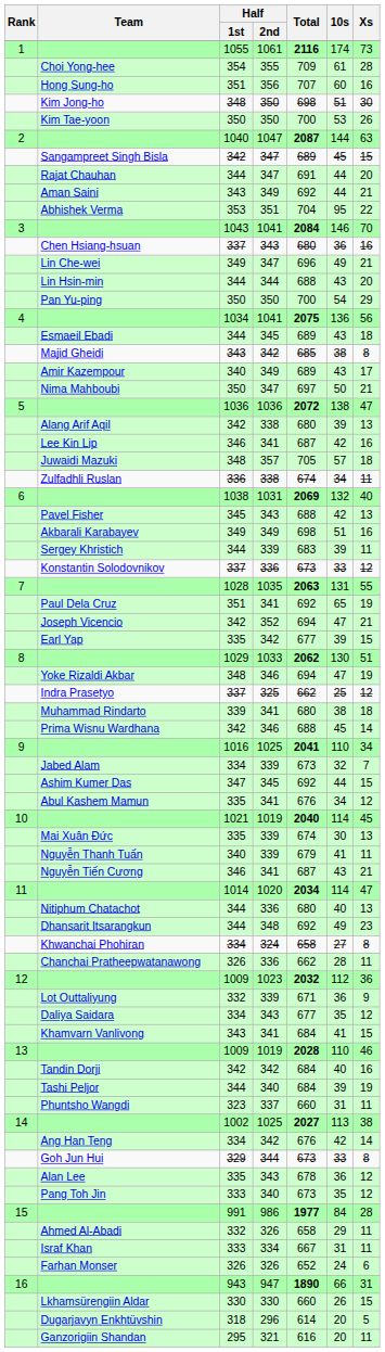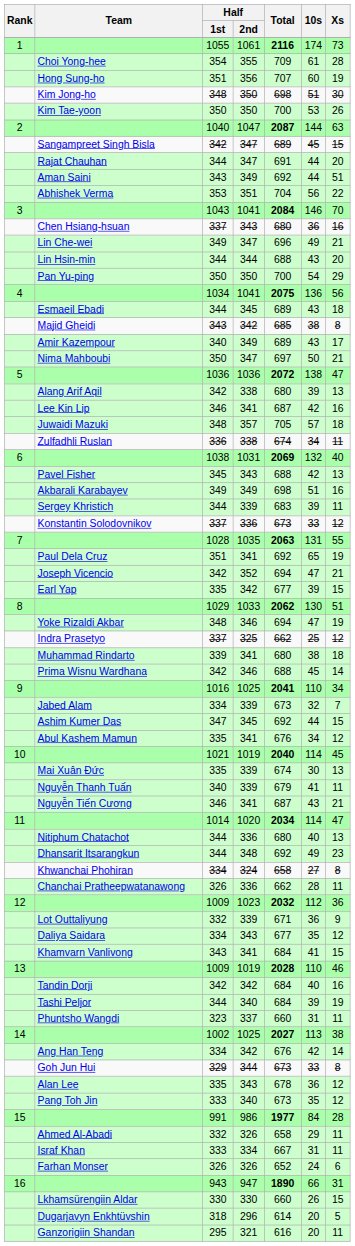 <table class="wikitable" style="text-align:center">
 <tr>
 <th rowspan=2 width=40>Rank</th>
 <th rowspan=2 width=250>Team</th>
 <th colspan=2>Half</th>
 <th rowspan=2 width=50>Total</th>
 <th rowspan=2 width=30>10s</th>
 <th rowspan=2 width=30>Xs</th>
 </tr>
 <tr>
 <th width=40>1st</th>
 <th width=40>2nd</th>
 </tr>
 <tr>
 </tr>
 <tr bgcolor="aaffaa">
 <td>1</td>
 <td align=left></td>
 <td>1055</td>
 <td>1061</td>
 <td><strong>2116</strong></td>
 <td>174</td>
 <td>73</td>
 </tr>
 <tr bgcolor=ccffcc>
 <td></td>
 <td align=left><a href='#'>Choi Yong-hee</a></td>
 <td>354</td>
 <td>355</td>
 <td>709</td>
 <td>61</td>
 <td>28</td>
 </tr>
 <tr bgcolor=ccffcc>
 <td></td>
 <td align=left><a href='#'>Hong Sung-ho</a></td>
 <td>351</td>
 <td>356</td>
 <td>707</td>
 <td>60</td>
-<td>16</td>
+<td>19</td>
 </tr>
 <tr>
 <td></td>
 <td align=left><a href='#'>Kim Jong-ho</a></td>
 <td><s>348</s></td>
 <td><s>350</s></td>
 <td><s>698</s></td>
 <td><s>51</s></td>
 <td><s>30</s></td>
 </tr>
 <tr bgcolor=ccffcc>
 <td></td>
 <td align=left><a href='#'>Kim Tae-yoon</a></td>
 <td>350</td>
 <td>350</td>
 <td>700</td>
 <td>53</td>
 <td>26</td>
 </tr>
 <tr bgcolor="aaffaa">
 <td>2</td>
 <td align=left></td>
 <td>1040</td>
 <td>1047</td>
 <td><strong>2087</strong></td>
 <td>144</td>
 <td>63</td>
 </tr>
 <tr>
 <td></td>
 <td align=left><a href='#'>Sangampreet Singh Bisla</a></td>
 <td><s>342</s></td>
 <td><s>347</s></td>
 <td><s>689</s></td>
 <td><s>45</s></td>
 <td><s>15</s></td>
 </tr>
 <tr bgcolor=ccffcc>
 <td></td>
 <td align=left><a href='#'>Rajat Chauhan</a></td>
 <td>344</td>
 <td>347</td>
 <td>691</td>
 <td>44</td>
 <td>20</td>
 </tr>
 <tr bgcolor=ccffcc>
 <td></td>
 <td align=left><a href='#'>Aman Saini</a></td>
 <td>343</td>
 <td>349</td>
 <td>692</td>
 <td>44</td>
-<td>21</td>
+<td>51</td>
 </tr>
 <tr bgcolor=ccffcc>
 <td></td>
 <td align=left><a href='#'>Abhishek Verma</a></td>
 <td>353</td>
 <td>351</td>
 <td>704</td>
-<td>95</td>
+<td>56</td>
 <td>22</td>
 </tr>
 <tr bgcolor="aaffaa">
 <td>3</td>
 <td align=left></td>
 <td>1043</td>
 <td>1041</td>
 <td><strong>2084</strong></td>
 <td>146</td>
 <td>70</td>
 </tr>
 <tr>
 <td></td>
 <td align=left><a href='#'>Chen Hsiang-hsuan</a></td>
 <td><s>337</s></td>
 <td><s>343</s></td>
 <td><s>680</s></td>
 <td><s>36</s></td>
 <td><s>16</s></td>
 </tr>
 <tr bgcolor=ccffcc>
 <td></td>
 <td align=left><a href='#'>Lin Che-wei</a></td>
 <td>349</td>
 <td>347</td>
 <td>696</td>
 <td>49</td>
 <td>21</td>
 </tr>
 <tr bgcolor=ccffcc>
 <td></td>
 <td align=left><a href='#'>Lin Hsin-min</a></td>
 <td>344</td>
 <td>344</td>
 <td>688</td>
 <td>43</td>
 <td>20</td>
 </tr>
 <tr bgcolor=ccffcc>
 <td></td>
 <td align=left><a href='#'>Pan Yu-ping</a></td>
 <td>350</td>
 <td>350</td>
 <td>700</td>
 <td>54</td>
 <td>29</td>
 </tr>
 <tr bgcolor="aaffaa">
 <td>4</td>
 <td align=left></td>
 <td>1034</td>
 <td>1041</td>
 <td><strong>2075</strong></td>
 <td>136</td>
 <td>56</td>
 </tr>
 <tr bgcolor=ccffcc>
 <td></td>
 <td align=left><a href='#'>Esmaeil Ebadi</a></td>
 <td>344</td>
 <td>345</td>
 <td>689</td>
 <td>43</td>
 <td>18</td>
 </tr>
 <tr>
 <td></td>
 <td align=left><a href='#'>Majid Gheidi</a></td>
 <td><s>343</s></td>
 <td><s>342</s></td>
 <td><s>685</s></td>
 <td><s>38</s></td>
 <td><s>8</s></td>
 </tr>
 <tr bgcolor=ccffcc>
 <td></td>
 <td align=left><a href='#'>Amir Kazempour</a></td>
 <td>340</td>
 <td>349</td>
 <td>689</td>
 <td>43</td>
 <td>17</td>
 </tr>
 <tr bgcolor=ccffcc>
 <td></td>
 <td align=left><a href='#'>Nima Mahboubi</a></td>
 <td>350</td>
 <td>347</td>
 <td>697</td>
 <td>50</td>
 <td>21</td>
 </tr>
 <tr bgcolor="aaffaa">
 <td>5</td>
 <td align=left></td>
 <td>1036</td>
 <td>1036</td>
 <td><strong>2072</strong></td>
 <td>138</td>
 <td>47</td>
 </tr>
 <tr bgcolor=ccffcc>
 <td></td>
 <td align=left><a href='#'>Alang Arif Aqil</a></td>
 <td>342</td>
 <td>338</td>
 <td>680</td>
 <td>39</td>
 <td>13</td>
 </tr>
 <tr bgcolor=ccffcc>
 <td></td>
 <td align=left><a href='#'>Lee Kin Lip</a></td>
 <td>346</td>
 <td>341</td>
 <td>687</td>
 <td>42</td>
 <td>16</td>
 </tr>
 <tr bgcolor=ccffcc>
 <td></td>
 <td align=left><a href='#'>Juwaidi Mazuki</a></td>
 <td>348</td>
 <td>357</td>
 <td>705</td>
 <td>57</td>
 <td>18</td>
 </tr>
 <tr>
 <td></td>
 <td align=left><a href='#'>Zulfadhli Ruslan</a></td>
 <td><s>336</s></td>
 <td><s>338</s></td>
 <td><s>674</s></td>
 <td><s>34</s></td>
 <td><s>11</s></td>
 </tr>
 <tr bgcolor="aaffaa">
 <td>6</td>
 <td align=left></td>
 <td>1038</td>
 <td>1031</td>
 <td><strong>2069</strong></td>
 <td>132</td>
 <td>40</td>
 </tr>
 <tr bgcolor=ccffcc>
 <td></td>
 <td align=left><a href='#'>Pavel Fisher</a></td>
 <td>345</td>
 <td>343</td>
 <td>688</td>
 <td>42</td>
 <td>13</td>
 </tr>
 <tr bgcolor=ccffcc>
 <td></td>
 <td align=left><a href='#'>Akbarali Karabayev</a></td>
 <td>349</td>
 <td>349</td>
 <td>698</td>
 <td>51</td>
 <td>16</td>
 </tr>
 <tr bgcolor=ccffcc>
 <td></td>
 <td align=left><a href='#'>Sergey Khristich</a></td>
 <td>344</td>
 <td>339</td>
 <td>683</td>
 <td>39</td>
 <td>11</td>
 </tr>
 <tr>
 <td></td>
 <td align=left><a href='#'>Konstantin Solodovnikov</a></td>
 <td><s>337</s></td>
 <td><s>336</s></td>
 <td><s>673</s></td>
 <td><s>33</s></td>
 <td><s>12</s></td>
 </tr>
 <tr bgcolor="aaffaa">
 <td>7</td>
 <td align=left></td>
 <td>1028</td>
 <td>1035</td>
 <td><strong>2063</strong></td>
 <td>131</td>
 <td>55</td>
 </tr>
 <tr bgcolor=ccffcc>
 <td></td>
 <td align=left><a href='#'>Paul Dela Cruz</a></td>
 <td>351</td>
 <td>341</td>
 <td>692</td>
 <td>65</td>
 <td>19</td>
 </tr>
 <tr bgcolor=ccffcc>
 <td></td>
 <td align=left><a href='#'>Joseph Vicencio</a></td>
 <td>342</td>
 <td>352</td>
 <td>694</td>
 <td>47</td>
 <td>21</td>
 </tr>
 <tr bgcolor=ccffcc>
 <td></td>
 <td align=left><a href='#'>Earl Yap</a></td>
 <td>335</td>
 <td>342</td>
 <td>677</td>
 <td>39</td>
 <td>15</td>
 </tr>
 <tr bgcolor="aaffaa">
 <td>8</td>
 <td align=left></td>
 <td>1029</td>
 <td>1033</td>
 <td><strong>2062</strong></td>
 <td>130</td>
 <td>51</td>
 </tr>
 <tr bgcolor=ccffcc>
 <td></td>
 <td align=left><a href='#'>Yoke Rizaldi Akbar</a></td>
 <td>348</td>
 <td>346</td>
 <td>694</td>
 <td>47</td>
 <td>19</td>
 </tr>
 <tr>
 <td></td>
 <td align=left><a href='#'>Indra Prasetyo</a></td>
 <td><s>337</s></td>
 <td><s>325</s></td>
 <td><s>662</s></td>
 <td><s>25</s></td>
 <td><s>12</s></td>
 </tr>
 <tr bgcolor=ccffcc>
 <td></td>
 <td align=left><a href='#'>Muhammad Rindarto</a></td>
 <td>339</td>
 <td>341</td>
 <td>680</td>
 <td>38</td>
 <td>18</td>
 </tr>
 <tr bgcolor=ccffcc>
 <td></td>
 <td align=left><a href='#'>Prima Wisnu Wardhana</a></td>
 <td>342</td>
 <td>346</td>
 <td>688</td>
 <td>45</td>
 <td>14</td>
 </tr>
 <tr bgcolor="aaffaa">
 <td>9</td>
 <td align=left></td>
 <td>1016</td>
 <td>1025</td>
 <td><strong>2041</strong></td>
 <td>110</td>
 <td>34</td>
 </tr>
 <tr bgcolor=ccffcc>
 <td></td>
 <td align=left><a href='#'>Jabed Alam</a></td>
 <td>334</td>
 <td>339</td>
 <td>673</td>
 <td>32</td>
 <td>7</td>
 </tr>
 <tr bgcolor=ccffcc>
 <td></td>
 <td align=left><a href='#'>Ashim Kumer Das</a></td>
 <td>347</td>
 <td>345</td>
 <td>692</td>
 <td>44</td>
 <td>15</td>
 </tr>
 <tr bgcolor=ccffcc>
 <td></td>
 <td align=left><a href='#'>Abul Kashem Mamun</a></td>
 <td>335</td>
 <td>341</td>
 <td>676</td>
 <td>34</td>
 <td>12</td>
 </tr>
 <tr bgcolor="aaffaa">
 <td>10</td>
 <td align=left></td>
 <td>1021</td>
 <td>1019</td>
 <td><strong>2040</strong></td>
 <td>114</td>
 <td>45</td>
 </tr>
 <tr bgcolor=ccffcc>
 <td></td>
 <td align=left><a href='#'>Mai Xuân Đức</a></td>
 <td>335</td>
 <td>339</td>
 <td>674</td>
 <td>30</td>
 <td>13</td>
 </tr>
 <tr bgcolor=ccffcc>
 <td></td>
 <td align=left><a href='#'>Nguyễn Thanh Tuấn</a></td>
 <td>340</td>
 <td>339</td>
 <td>679</td>
 <td>41</td>
 <td>11</td>
 </tr>
 <tr bgcolor=ccffcc>
 <td></td>
 <td align=left><a href='#'>Nguyễn Tiến Cương</a></td>
 <td>346</td>
 <td>341</td>
 <td>687</td>
 <td>43</td>
 <td>21</td>
 </tr>
 <tr bgcolor="aaffaa">
 <td>11</td>
 <td align=left></td>
 <td>1014</td>
 <td>1020</td>
 <td><strong>2034</strong></td>
 <td>114</td>
 <td>47</td>
 </tr>
 <tr bgcolor=ccffcc>
 <td></td>
 <td align=left><a href='#'>Nitiphum Chatachot</a></td>
 <td>344</td>
 <td>336</td>
 <td>680</td>
 <td>40</td>
 <td>13</td>
 </tr>
 <tr bgcolor=ccffcc>
 <td></td>
 <td align=left><a href='#'>Dhansarit Itsarangkun</a></td>
 <td>344</td>
 <td>348</td>
 <td>692</td>
 <td>49</td>
 <td>23</td>
 </tr>
 <tr>
 <td></td>
 <td align=left><a href='#'>Khwanchai Phohiran</a></td>
 <td><s>334</s></td>
 <td><s>324</s></td>
 <td><s>658</s></td>
 <td><s>27</s></td>
 <td><s>8</s></td>
 </tr>
 <tr bgcolor=ccffcc>
 <td></td>
 <td align=left><a href='#'>Chanchai Pratheepwatanawong</a></td>
 <td>326</td>
 <td>336</td>
 <td>662</td>
 <td>28</td>
 <td>11</td>
 </tr>
 <tr bgcolor="aaffaa">
 <td>12</td>
 <td align=left></td>
 <td>1009</td>
 <td>1023</td>
 <td><strong>2032</strong></td>
 <td>112</td>
 <td>36</td>
 </tr>
 <tr bgcolor=ccffcc>
 <td></td>
 <td align=left><a href='#'>Lot Outtaliyung</a></td>
 <td>332</td>
 <td>339</td>
 <td>671</td>
 <td>36</td>
 <td>9</td>
 </tr>
 <tr bgcolor=ccffcc>
 <td></td>
 <td align=left><a href='#'>Daliya Saidara</a></td>
 <td>334</td>
 <td>343</td>
 <td>677</td>
 <td>35</td>
 <td>12</td>
 </tr>
 <tr bgcolor=ccffcc>
 <td></td>
 <td align=left><a href='#'>Khamvarn Vanlivong</a></td>
 <td>343</td>
 <td>341</td>
 <td>684</td>
 <td>41</td>
 <td>15</td>
 </tr>
 <tr bgcolor="aaffaa">
 <td>13</td>
 <td align=left></td>
 <td>1009</td>
 <td>1019</td>
 <td><strong>2028</strong></td>
 <td>110</td>
 <td>46</td>
 </tr>
 <tr bgcolor=ccffcc>
 <td></td>
 <td align=left><a href='#'>Tandin Dorji</a></td>
 <td>342</td>
 <td>342</td>
 <td>684</td>
 <td>40</td>
 <td>16</td>
 </tr>
 <tr bgcolor=ccffcc>
 <td></td>
 <td align=left><a href='#'>Tashi Peljor</a></td>
 <td>344</td>
 <td>340</td>
 <td>684</td>
 <td>39</td>
 <td>19</td>
 </tr>
 <tr bgcolor=ccffcc>
 <td></td>
 <td align=left><a href='#'>Phuntsho Wangdi</a></td>
 <td>323</td>
 <td>337</td>
 <td>660</td>
 <td>31</td>
 <td>11</td>
 </tr>
 <tr bgcolor="aaffaa">
 <td>14</td>
 <td align=left></td>
 <td>1002</td>
 <td>1025</td>
 <td><strong>2027</strong></td>
 <td>113</td>
 <td>38</td>
 </tr>
 <tr bgcolor=ccffcc>
 <td></td>
 <td align=left><a href='#'>Ang Han Teng</a></td>
 <td>334</td>
 <td>342</td>
 <td>676</td>
 <td>42</td>
 <td>14</td>
 </tr>
 <tr>
 <td></td>
 <td align=left><a href='#'>Goh Jun Hui</a></td>
 <td><s>329</s></td>
 <td><s>344</s></td>
 <td><s>673</s></td>
 <td><s>33</s></td>
 <td><s>8</s></td>
 </tr>
 <tr bgcolor=ccffcc>
 <td></td>
 <td align=left><a href='#'>Alan Lee</a></td>
 <td>335</td>
 <td>343</td>
 <td>678</td>
 <td>36</td>
 <td>12</td>
 </tr>
 <tr bgcolor=ccffcc>
 <td></td>
 <td align=left><a href='#'>Pang Toh Jin</a></td>
 <td>333</td>
 <td>340</td>
 <td>673</td>
 <td>35</td>
 <td>12</td>
 </tr>
 <tr bgcolor="aaffaa">
 <td>15</td>
 <td align=left></td>
 <td>991</td>
 <td>986</td>
 <td><strong>1977</strong></td>
 <td>84</td>
 <td>28</td>
 </tr>
 <tr bgcolor=ccffcc>
 <td></td>
 <td align=left><a href='#'>Ahmed Al-Abadi</a></td>
 <td>332</td>
 <td>326</td>
 <td>658</td>
 <td>29</td>
 <td>11</td>
 </tr>
 <tr bgcolor=ccffcc>
 <td></td>
 <td align=left><a href='#'>Israf Khan</a></td>
 <td>333</td>
 <td>334</td>
 <td>667</td>
 <td>31</td>
 <td>11</td>
 </tr>
 <tr bgcolor=ccffcc>
 <td></td>
 <td align=left><a href='#'>Farhan Monser</a></td>
 <td>326</td>
 <td>326</td>
 <td>652</td>
 <td>24</td>
 <td>6</td>
 </tr>
 <tr bgcolor="aaffaa">
 <td>16</td>
 <td align=left></td>
 <td>943</td>
 <td>947</td>
 <td><strong>1890</strong></td>
 <td>66</td>
 <td>31</td>
 </tr>
 <tr bgcolor=ccffcc>
 <td></td>
 <td align=left><a href='#'>Lkhamsürengiin Aldar</a></td>
 <td>330</td>
 <td>330</td>
 <td>660</td>
 <td>26</td>
 <td>15</td>
 </tr>
 <tr bgcolor=ccffcc>
 <td></td>
 <td align=left><a href='#'>Dugarjavyn Enkhtüvshin</a></td>
 <td>318</td>
 <td>296</td>
 <td>614</td>
 <td>20</td>
 <td>5</td>
 </tr>
 <tr bgcolor=ccffcc>
 <td></td>
 <td align=left><a href='#'>Ganzorigiin Shandan</a></td>
 <td>295</td>
 <td>321</td>
 <td>616</td>
 <td>20</td>
 <td>11</td>
 </tr>
 </table>
